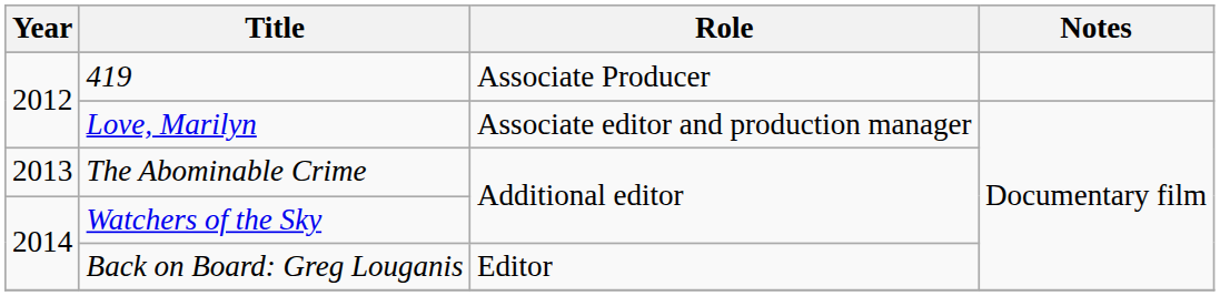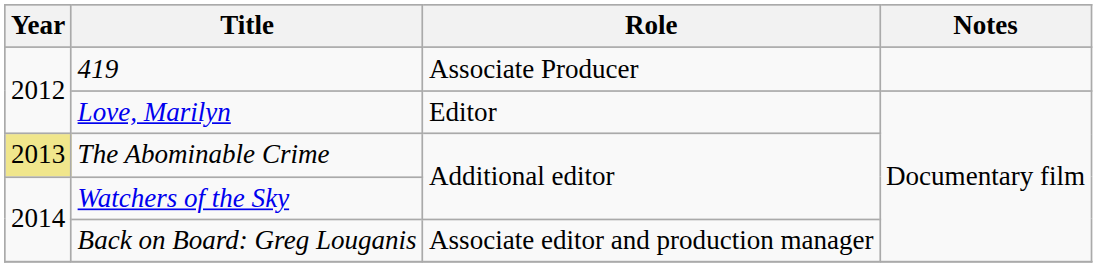 <table class="wikitable">
 <tr>
 <th>Year</th>
 <th>Title</th>
 <th>Role</th>
 <th>Notes</th>
 </tr>
 <tr>
 <td rowspan=2>2012</td>
 <td><em>419</em></td>
 <td>Associate Producer</td>
 <td></td>
 </tr>
 <tr>
 <td><em><a href='#'>Love, Marilyn</a></em></td>
-<td>Associate editor and production manager</td>
+<td>Editor</td>
 <td rowspan=4>Documentary film</td>
 </tr>
 <tr>
-<td>2013</td>
+<td style="background: khaki;">2013</td>
 <td><em>The Abominable Crime</em></td>
 <td rowspan=2>Additional editor</td>
 </tr>
 <tr>
 <td rowspan=2>2014</td>
 <td><em><a href='#'>Watchers of the Sky</a></em></td>
 </tr>
 <tr>
 <td><em>Back on Board: Greg Louganis</em></td>
-<td>Editor</td>
+<td>Associate editor and production manager</td>
 </tr>
 <tr>
 </tr>
 </table>
